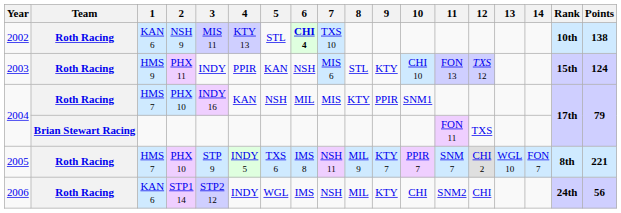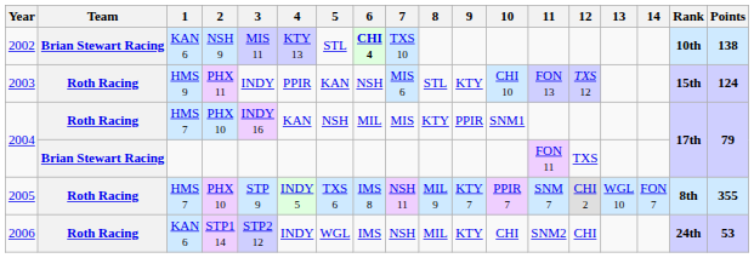 <table class="wikitable" style="text-align:center; font-size:95%">
 <tr>
 <th>Year</th>
 <th>Team</th>
 <th>1</th>
 <th>2</th>
 <th>3</th>
 <th>4</th>
 <th>5</th>
 <th>6</th>
 <th>7</th>
 <th>8</th>
 <th>9</th>
 <th>10</th>
 <th>11</th>
 <th>12</th>
 <th>13</th>
 <th>14</th>
 <th>Rank</th>
 <th>Points</th>
 </tr>
 <tr>
 <td><a href='#'>2002</a></td>
-<th><a href='#'>Roth Racing</a></th>
+<th><a href='#'>Brian Stewart Racing</a></th>
 <td style="background:#CFEAFF;"><a href='#'>KAN</a><br><small>6</small></td>
 <td style="background:#CFEAFF;"><a href='#'>NSH</a><br><small>9</small></td>
 <td style="background:#CFCFFF;"><a href='#'>MIS</a><br><small>11</small></td>
 <td style="background:#CFCFFF;"><a href='#'>KTY</a><br><small>13</small></td>
 <td><a href='#'>STL</a></td>
 <td style="background:#DFFFDF;"><strong><a href='#'>CHI</a><br><small>4</small></strong></td>
 <td style="background:#CFEAFF;"><a href='#'>TXS</a><br><small>10</small></td>
 <td></td>
 <td></td>
 <td></td>
 <td></td>
 <td></td>
 <td></td>
 <td></td>
 <td style="background:#CFEAFF;"><strong>10th</strong></td>
 <td style="background:#CFEAFF;"><strong>138</strong></td>
 </tr>
 <tr>
 <td><a href='#'>2003</a></td>
 <th><a href='#'>Roth Racing</a></th>
 <td style="background:#CFEAFF;"><a href='#'>HMS</a><br><small>9</small></td>
 <td style="background:#EFCFFF;"><a href='#'>PHX</a><br><small>11</small></td>
 <td><a href='#'>INDY</a></td>
 <td><a href='#'>PPIR</a></td>
 <td><a href='#'>KAN</a></td>
 <td><a href='#'>NSH</a></td>
 <td style="background:#CFEAFF;"><a href='#'>MIS</a><br><small>6</small></td>
 <td><a href='#'>STL</a></td>
 <td><a href='#'>KTY</a></td>
 <td style="background:#CFEAFF;"><a href='#'>CHI</a><br><small>10</small></td>
 <td style="background:#CFCFFF;"><a href='#'>FON</a><br><small>13</small></td>
 <td style="background:#CFCFFF;"><em><a href='#'>TXS</a></em><br><small>12</small></td>
 <td></td>
 <td></td>
 <td style="background:#CFCFFF;"><strong>15th</strong></td>
 <td style="background:#CFCFFF;"><strong>124</strong></td>
 </tr>
 <tr>
 <td rowspan=2><a href='#'>2004</a></td>
 <th><a href='#'>Roth Racing</a></th>
 <td style="background:#CFEAFF;"><a href='#'>HMS</a><br><small>7</small></td>
 <td style="background:#CFEAFF;"><a href='#'>PHX</a><br><small>10</small></td>
 <td style="background:#EFCFFF;"><a href='#'>INDY</a><br><small>16</small></td>
 <td><a href='#'>KAN</a></td>
 <td><a href='#'>NSH</a></td>
 <td><a href='#'>MIL</a></td>
 <td><a href='#'>MIS</a></td>
 <td><a href='#'>KTY</a></td>
 <td><a href='#'>PPIR</a></td>
 <td><a href='#'>SNM1</a></td>
 <td></td>
 <td></td>
 <td></td>
 <td></td>
 <td rowspan=2 style="background:#CFCFFF;"><strong>17th</strong></td>
 <td rowspan=2 style="background:#CFCFFF;"><strong>79</strong></td>
 </tr>
 <tr>
 <th><a href='#'>Brian Stewart Racing</a></th>
 <td></td>
 <td></td>
 <td></td>
 <td></td>
 <td></td>
 <td></td>
 <td></td>
 <td></td>
 <td></td>
 <td></td>
 <td style="background:#EFCFFF;"><a href='#'>FON</a><br><small>11</small></td>
 <td><a href='#'>TXS</a></td>
 <td></td>
 <td></td>
 </tr>
 <tr>
 <td><a href='#'>2005</a></td>
 <th><a href='#'>Roth Racing</a></th>
 <td style="background:#CFEAFF;"><a href='#'>HMS</a><br><small>7</small></td>
 <td style="background:#EFCFFF;"><a href='#'>PHX</a><br><small>10</small></td>
 <td style="background:#CFEAFF;"><a href='#'>STP</a><br><small>9</small></td>
 <td style="background:#DFFFDF;"><a href='#'>INDY</a><br><small>5</small></td>
 <td style="background:#CFEAFF;"><a href='#'>TXS</a><br><small>6</small></td>
 <td style="background:#CFEAFF;"><a href='#'>IMS</a><br><small>8</small></td>
 <td style="background:#EFCFFF;"><a href='#'>NSH</a><br><small>11</small></td>
 <td style="background:#CFEAFF;"><a href='#'>MIL</a><br><small>9</small></td>
 <td style="background:#CFEAFF;"><a href='#'>KTY</a><br><small>7</small></td>
 <td style="background:#EFCFFF;"><a href='#'>PPIR</a><br><small>7</small></td>
 <td style="background:#CFEAFF;"><a href='#'>SNM</a><br><small>7</small></td>
 <td style="background:#DFDFDF;"><a href='#'>CHI</a><br><small>2</small></td>
 <td style="background:#CFEAFF;"><a href='#'>WGL</a><br><small>10</small></td>
 <td style="background:#CFEAFF;"><a href='#'>FON</a><br><small>7</small></td>
 <td style="background:#CFEAFF;"><strong>8th</strong></td>
-<td style="background:#CFEAFF;"><strong>221</strong></td>
+<td style="background:#CFEAFF;"><strong>355</strong></td>
 </tr>
 <tr>
 <td><a href='#'>2006</a></td>
 <th><a href='#'>Roth Racing</a></th>
 <td style="background:#CFEAFF;"><a href='#'>KAN</a><br><small>6</small></td>
 <td style="background:#EFCFFF;"><a href='#'>STP1</a><br><small>14</small></td>
 <td style="background:#CFCFFF;"><a href='#'>STP2</a><br><small>12</small></td>
 <td><a href='#'>INDY</a></td>
 <td><a href='#'>WGL</a></td>
 <td><a href='#'>IMS</a></td>
 <td><a href='#'>NSH</a></td>
 <td><a href='#'>MIL</a></td>
 <td><a href='#'>KTY</a></td>
 <td><a href='#'>CHI</a></td>
 <td><a href='#'>SNM2</a></td>
 <td><a href='#'>CHI</a></td>
 <td></td>
 <td></td>
 <td style="background:#CFCFFF;"><strong>24th</strong></td>
-<td style="background:#CFCFFF;"><strong>56</strong></td>
+<td style="background:#CFCFFF;"><strong>53</strong></td>
 </tr>
 </table>
